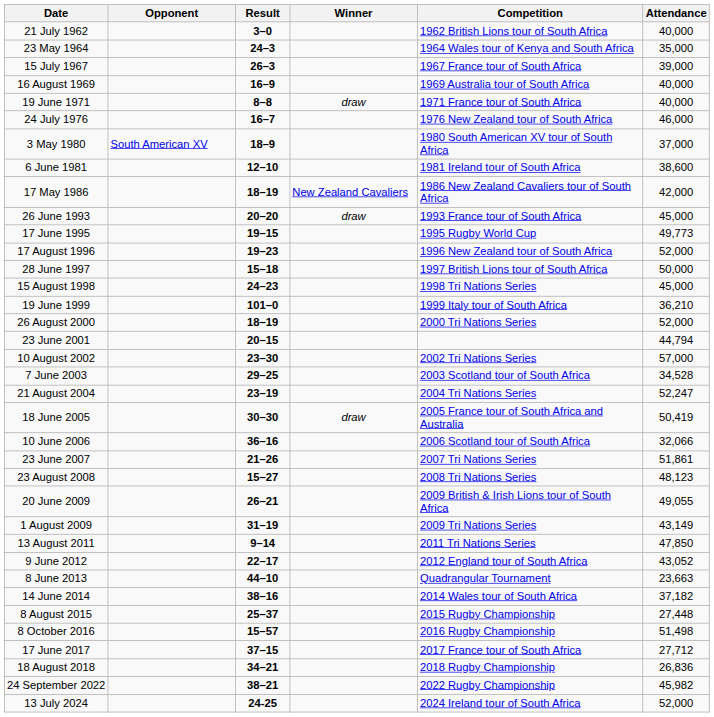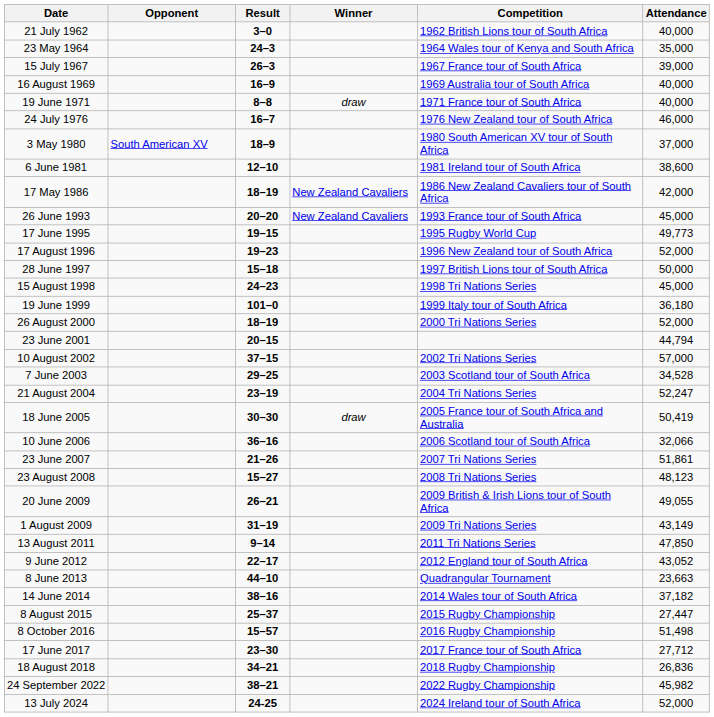 <table class="wikitable" style="text-align: center;">
 <tr>
 <th>Date</th>
 <th style="width:175px">Opponent</th>
 <th style="width:70px">Result</th>
 <th style="width:175px">Winner</th>
 <th style="width:315px">Competition</th>
 <th>Attendance</th>
 </tr>
 <tr>
 <td>21 July 1962</td>
 <td align=left></td>
 <td><strong>3–0</strong></td>
 <td align=left></td>
 <td align=left><a href='#'>1962 British Lions tour of South Africa</a></td>
 <td>40,000</td>
 </tr>
 <tr>
 <td>23 May 1964</td>
 <td align=left></td>
 <td><strong>24–3</strong></td>
 <td align=left></td>
 <td align=left><a href='#'>1964 Wales tour of Kenya and South Africa</a></td>
 <td>35,000</td>
 </tr>
 <tr>
 <td>15 July 1967</td>
 <td align=left></td>
 <td><strong>26–3</strong></td>
 <td align=left></td>
 <td align=left><a href='#'>1967 France tour of South Africa</a></td>
 <td>39,000</td>
 </tr>
 <tr>
 <td>16 August 1969</td>
 <td align=left></td>
 <td><strong>16–9</strong></td>
 <td align=left></td>
 <td align=left><a href='#'>1969 Australia tour of South Africa</a></td>
 <td>40,000</td>
 </tr>
 <tr>
 <td>19 June 1971</td>
 <td align=left></td>
 <td><strong>8–8</strong></td>
 <td><em>draw</em></td>
 <td align=left><a href='#'>1971 France tour of South Africa</a></td>
 <td>40,000</td>
 </tr>
 <tr>
 <td>24 July 1976</td>
 <td align=left></td>
 <td><strong>16–7</strong></td>
 <td align=left></td>
 <td align=left><a href='#'>1976 New Zealand tour of South Africa</a></td>
 <td>46,000</td>
 </tr>
 <tr>
 <td>3 May 1980</td>
 <td align=left><a href='#'>South American XV</a></td>
 <td><strong>18–9</strong></td>
 <td align=left></td>
 <td align=left><a href='#'>1980 South American XV tour of South Africa</a></td>
 <td>37,000</td>
 </tr>
 <tr>
 <td>6 June 1981</td>
 <td align=left></td>
 <td><strong>12–10</strong></td>
 <td align=left></td>
 <td align=left><a href='#'>1981 Ireland tour of South Africa</a></td>
 <td>38,600</td>
 </tr>
 <tr>
 <td>17 May 1986</td>
 <td align=left></td>
 <td><strong>18–19</strong></td>
 <td align=left> <a href='#'>New Zealand Cavaliers</a></td>
 <td align=left><a href='#'>1986 New Zealand Cavaliers tour of South Africa</a></td>
 <td>42,000</td>
 </tr>
 <tr>
 <td>26 June 1993</td>
 <td align=left></td>
 <td><strong>20–20</strong></td>
-<td><em>draw</em></td>
+<td align=left> <a href='#'>New Zealand Cavaliers</a></td>
 <td align=left><a href='#'>1993 France tour of South Africa</a></td>
 <td>45,000</td>
 </tr>
 <tr>
 <td>17 June 1995</td>
 <td align=left></td>
 <td><strong>19–15</strong></td>
 <td align=left></td>
 <td align=left><a href='#'>1995 Rugby World Cup</a></td>
 <td>49,773</td>
 </tr>
 <tr>
 <td>17 August 1996</td>
 <td align=left></td>
 <td><strong>19–23</strong></td>
 <td align=left></td>
 <td align=left><a href='#'>1996 New Zealand tour of South Africa</a></td>
 <td>52,000</td>
 </tr>
 <tr>
 <td>28 June 1997</td>
 <td align=left></td>
 <td><strong>15–18</strong></td>
 <td align=left></td>
 <td align=left><a href='#'>1997 British Lions tour of South Africa</a></td>
 <td>50,000</td>
 </tr>
 <tr>
 <td>15 August 1998</td>
 <td align=left></td>
 <td><strong>24–23</strong></td>
 <td align=left></td>
 <td align=left><a href='#'>1998 Tri Nations Series</a></td>
 <td>45,000</td>
 </tr>
 <tr>
 <td>19 June 1999</td>
 <td align=left></td>
 <td><strong>101–0</strong></td>
 <td align=left></td>
 <td align=left><a href='#'>1999 Italy tour of South Africa</a></td>
-<td>36,210</td>
+<td>36,180</td>
 </tr>
 <tr>
 <td>26 August 2000</td>
 <td align=left></td>
 <td><strong>18–19</strong></td>
 <td align=left></td>
 <td align=left><a href='#'>2000 Tri Nations Series</a></td>
 <td>52,000</td>
 </tr>
 <tr>
 <td>23 June 2001</td>
 <td align=left></td>
 <td><strong>20–15</strong></td>
 <td align=left></td>
 <td align=left></td>
 <td>44,794</td>
 </tr>
 <tr>
 <td>10 August 2002</td>
 <td align=left></td>
-<td><strong>23–30</strong></td>
+<td><strong>37–15</strong></td>
 <td align=left></td>
 <td align=left><a href='#'>2002 Tri Nations Series</a></td>
 <td>57,000</td>
 </tr>
 <tr>
 <td>7 June 2003</td>
 <td align=left></td>
 <td><strong>29–25</strong></td>
 <td align=left></td>
 <td align=left><a href='#'>2003 Scotland tour of South Africa</a></td>
 <td>34,528</td>
 </tr>
 <tr>
 <td>21 August 2004</td>
 <td align=left></td>
 <td><strong>23–19</strong></td>
 <td align=left></td>
 <td align=left><a href='#'>2004 Tri Nations Series</a></td>
 <td>52,247</td>
 </tr>
 <tr>
 <td>18 June 2005</td>
 <td align=left></td>
 <td><strong>30–30</strong></td>
 <td><em>draw</em></td>
 <td align=left><a href='#'>2005 France tour of South Africa and Australia</a></td>
 <td>50,419</td>
 </tr>
 <tr>
 <td>10 June 2006</td>
 <td align=left></td>
 <td><strong>36–16</strong></td>
 <td align=left></td>
 <td align=left><a href='#'>2006 Scotland tour of South Africa</a></td>
 <td>32,066</td>
 </tr>
 <tr>
 <td>23 June 2007</td>
 <td align=left></td>
 <td><strong>21–26</strong></td>
 <td align=left></td>
 <td align=left><a href='#'>2007 Tri Nations Series</a></td>
 <td>51,861</td>
 </tr>
 <tr>
 <td>23 August 2008</td>
 <td align=left></td>
 <td><strong>15–27</strong></td>
 <td align=left></td>
 <td align=left><a href='#'>2008 Tri Nations Series</a></td>
 <td>48,123</td>
 </tr>
 <tr>
 <td>20 June 2009</td>
 <td align=left></td>
 <td><strong>26–21</strong></td>
 <td align=left></td>
 <td align=left><a href='#'>2009 British & Irish Lions tour of South Africa</a></td>
 <td>49,055</td>
 </tr>
 <tr>
 <td>1 August 2009</td>
 <td align=left></td>
 <td><strong>31–19</strong></td>
 <td align=left></td>
 <td align=left><a href='#'>2009 Tri Nations Series</a></td>
 <td>43,149</td>
 </tr>
 <tr>
 <td>13 August 2011</td>
 <td align=left></td>
 <td><strong>9–14</strong></td>
 <td align=left></td>
 <td align=left><a href='#'>2011 Tri Nations Series</a></td>
 <td>47,850</td>
 </tr>
 <tr>
 <td>9 June 2012</td>
 <td align=left></td>
 <td><strong>22–17</strong></td>
 <td align=left></td>
 <td align=left><a href='#'>2012 England tour of South Africa</a></td>
 <td>43,052</td>
 </tr>
 <tr>
 <td>8 June 2013</td>
 <td align=left></td>
 <td><strong>44–10</strong></td>
 <td align=left></td>
 <td align=left><a href='#'>Quadrangular Tournament</a></td>
 <td>23,663</td>
 </tr>
 <tr>
 <td>14 June 2014</td>
 <td align=left></td>
 <td><strong>38–16</strong></td>
 <td align=left></td>
 <td align=left><a href='#'>2014 Wales tour of South Africa</a></td>
 <td>37,182</td>
 </tr>
 <tr>
 <td>8 August 2015</td>
 <td align=left></td>
 <td><strong>25–37</strong></td>
 <td align=left></td>
 <td align=left><a href='#'>2015 Rugby Championship</a></td>
-<td>27,448</td>
+<td>27,447</td>
 </tr>
 <tr>
 <td>8 October 2016</td>
 <td align=left></td>
 <td><strong>15–57</strong></td>
 <td align=left></td>
 <td align=left><a href='#'>2016 Rugby Championship</a></td>
 <td>51,498</td>
 </tr>
 <tr>
 <td>17 June 2017</td>
 <td align=left></td>
-<td><strong>37–15</strong></td>
+<td><strong>23–30</strong></td>
 <td align=left></td>
 <td align=left><a href='#'>2017 France tour of South Africa</a></td>
 <td>27,712</td>
 </tr>
 <tr>
 <td>18 August 2018</td>
 <td align=left></td>
 <td><strong>34–21</strong></td>
 <td align=left></td>
 <td align=left><a href='#'>2018 Rugby Championship</a></td>
 <td>26,836</td>
 </tr>
 <tr>
 <td>24 September 2022</td>
 <td align=left></td>
 <td><strong>38–21</strong></td>
 <td align=left></td>
 <td align=left><a href='#'>2022 Rugby Championship</a></td>
 <td>45,982</td>
 </tr>
 <tr>
 <td>13 July 2024</td>
 <td align=left></td>
 <td><strong>24-25</strong></td>
 <td align=left></td>
 <td align=left><a href='#'>2024 Ireland tour of South Africa</a></td>
 <td>52,000</td>
 </tr>
 </table>
